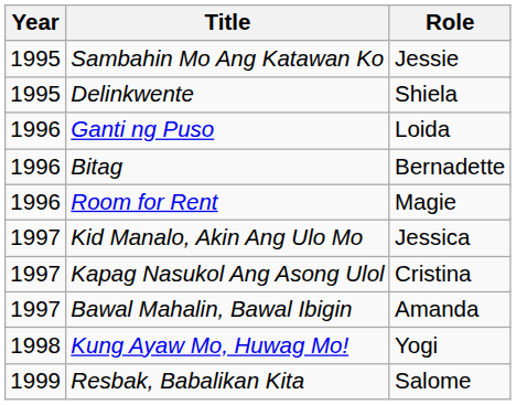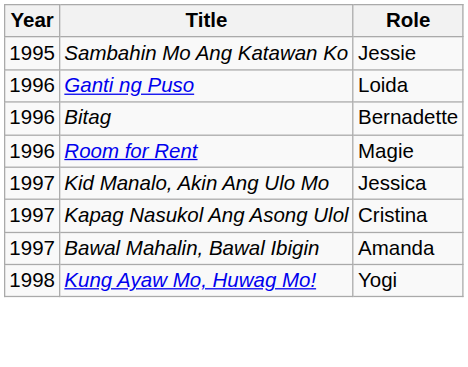 <table class="wikitable">
 <tr>
 <th>Year</th>
 <th>Title</th>
 <th>Role</th>
 </tr>
 <tr>
 <td>1995</td>
 <td><em>Sambahin Mo Ang Katawan Ko</em></td>
 <td>Jessie</td>
-</tr>
-<tr>
-<td>1995</td>
-<td><em>Delinkwente</em></td>
-<td>Shiela</td>
 </tr>
 <tr>
 <td>1996</td>
 <td><em><a href='#'>Ganti ng Puso</a></em></td>
 <td>Loida</td>
 </tr>
 <tr>
 <td>1996</td>
 <td><em>Bitag</em></td>
 <td>Bernadette</td>
 </tr>
 <tr>
 <td>1996</td>
 <td><em><a href='#'>Room for Rent</a></em></td>
 <td>Magie</td>
 </tr>
 <tr>
 <td>1997</td>
 <td><em>Kid Manalo, Akin Ang Ulo Mo</em></td>
 <td>Jessica</td>
 </tr>
 <tr>
 <td>1997</td>
 <td><em>Kapag Nasukol Ang Asong Ulol</em></td>
 <td>Cristina</td>
 </tr>
 <tr>
 <td>1997</td>
 <td><em>Bawal Mahalin, Bawal Ibigin</em></td>
 <td>Amanda</td>
 </tr>
 <tr>
 <td>1998</td>
 <td><em><a href='#'>Kung Ayaw Mo, Huwag Mo!</a></em></td>
 <td>Yogi</td>
 </tr>
-<tr>
-<td>1999</td>
-<td><em>Resbak, Babalikan Kita</em></td>
-<td>Salome</td>
-</tr>
 </table>
